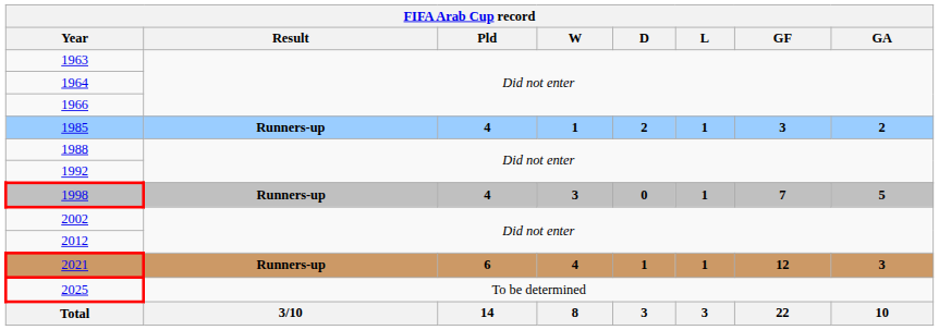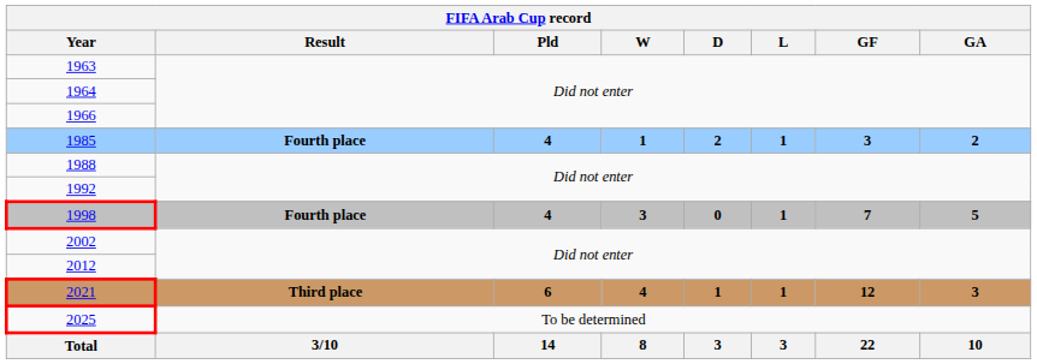 <table class="wikitable" class="wikitable" style="font-size:90%; text-align:center; width:50%">
 <tr>
 <th colspan=8><a href='#'>FIFA Arab Cup</a> record</th>
 </tr>
 <tr>
 <th>Year</th>
 <th>Result</th>
 <th>Pld</th>
 <th>W</th>
 <th>D</th>
 <th>L</th>
 <th>GF</th>
 <th>GA</th>
 </tr>
 <tr>
 <td> <a href='#'>1963</a></td>
 <td colspan=7 rowspan=3><em>Did not enter</em></td>
 </tr>
 <tr>
 <td> <a href='#'>1964</a></td>
 </tr>
 <tr>
 <td> <a href='#'>1966</a></td>
 </tr>
 <tr style="background:#9acdff;">
 <td> <a href='#'>1985</a></td>
-<td><strong>Runners-up</strong></td>
+<td><strong>Fourth place</strong></td>
 <td><strong>4</strong></td>
 <td><strong>1</strong></td>
 <td><strong>2</strong></td>
 <td><strong>1</strong></td>
 <td><strong>3</strong></td>
 <td><strong>2</strong></td>
 </tr>
 <tr>
 <td> <a href='#'>1988</a></td>
 <td colspan=7 rowspan=2><em>Did not enter</em></td>
 </tr>
 <tr>
 <td> <a href='#'>1992</a></td>
 </tr>
 <tr>
 </tr>
 <tr style="background:silver;">
 <td style="border: 3px solid red"> <a href='#'>1998</a></td>
-<td><strong>Runners-up</strong></td>
+<td><strong>Fourth place</strong></td>
 <td><strong>4</strong></td>
 <td><strong>3</strong></td>
 <td><strong>0</strong></td>
 <td><strong>1</strong></td>
 <td><strong>7</strong></td>
 <td><strong>5</strong></td>
 </tr>
 <tr>
 <td> <a href='#'>2002</a></td>
 <td colspan=7 rowspan=2><em>Did not enter</em></td>
 </tr>
 <tr>
 <td> <a href='#'>2012</a></td>
 </tr>
 <tr bgcolor="#cc9966">
 <td style="border: 3px solid red"> <a href='#'>2021</a></td>
-<td><strong>Runners-up</strong></td>
+<td><strong>Third place</strong></td>
 <td><strong>6</strong></td>
 <td><strong>4</strong></td>
 <td><strong>1</strong></td>
 <td><strong>1</strong></td>
 <td><strong>12</strong></td>
 <td><strong>3</strong></td>
 </tr>
 <tr>
 <td style="border: 3px solid red"> <a href='#'>2025</a></td>
 <td colspan="7" rowspan="1">To be determined</td>
 </tr>
 <tr>
 <th>Total</th>
 <th>3/10</th>
 <th>14</th>
 <th>8</th>
 <th>3</th>
 <th>3</th>
 <th>22</th>
 <th>10</th>
 </tr>
 </table>
